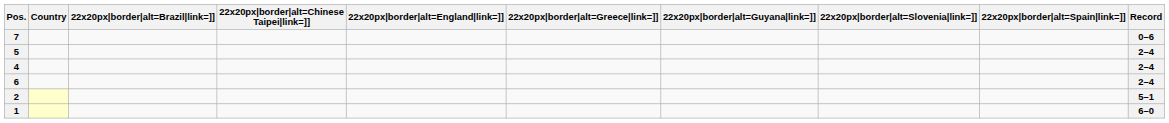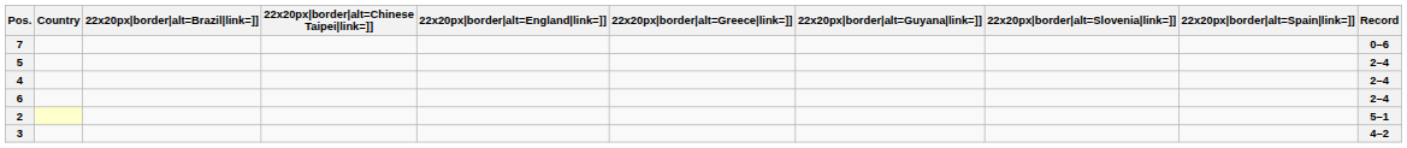 <table class="wikitable sortable nowrap" style="text-align:center; font-size:0.9em;">
 <tr>
 <th>Pos.</th>
 <th>Country</th>
 <th [[Image:>22x20px|border|alt=Brazil|link=]]</th>
 <th [[Image:>22x20px|border|alt=Chinese Taipei|link=]]</th>
 <th [[Image:>22x20px|border|alt=England|link=]]</th>
 <th [[Image:>22x20px|border|alt=Greece|link=]]</th>
 <th [[Image:>22x20px|border|alt=Guyana|link=]]</th>
 <th [[Image:>22x20px|border|alt=Slovenia|link=]]</th>
 <th [[Image:>22x20px|border|alt=Spain|link=]]</th>
 <th>Record</th>
 </tr>
 <tr>
 <th>7</th>
 <td style="text-align:left;"></td>
 <td></td>
 <td></td>
 <td></td>
 <td></td>
 <td></td>
 <td></td>
 <td></td>
 <th>0–6</th>
 </tr>
 <tr>
 <th>5</th>
 <td style="text-align:left;"></td>
 <td></td>
 <td></td>
 <td></td>
 <td></td>
 <td></td>
 <td></td>
 <td></td>
 <th>2–4</th>
 </tr>
 <tr>
 <th>4</th>
 <td style="text-align:left;"></td>
 <td></td>
 <td></td>
 <td></td>
 <td></td>
 <td></td>
 <td></td>
 <td></td>
 <th>2–4</th>
 </tr>
 <tr>
 <th>6</th>
 <td style="text-align:left;"></td>
 <td></td>
 <td></td>
 <td></td>
 <td></td>
 <td></td>
 <td></td>
 <td></td>
 <th>2–4</th>
 </tr>
 <tr>
 <th>2</th>
 <td style="text-align:left; background:#ffffcc;"></td>
 <td></td>
 <td></td>
 <td></td>
 <td></td>
 <td></td>
 <td></td>
 <td></td>
 <th>5–1</th>
 </tr>
 <tr>
-<th>1</th>
-<td style="text-align:left; background:#ffffcc;"></td>
+<th>3</th>
+<td style="text-align:left;"></td>
 <td></td>
 <td></td>
 <td></td>
 <td></td>
 <td></td>
 <td></td>
 <td></td>
-<th>6–0</th>
+<th>4–2</th>
 </tr>
 </table>
